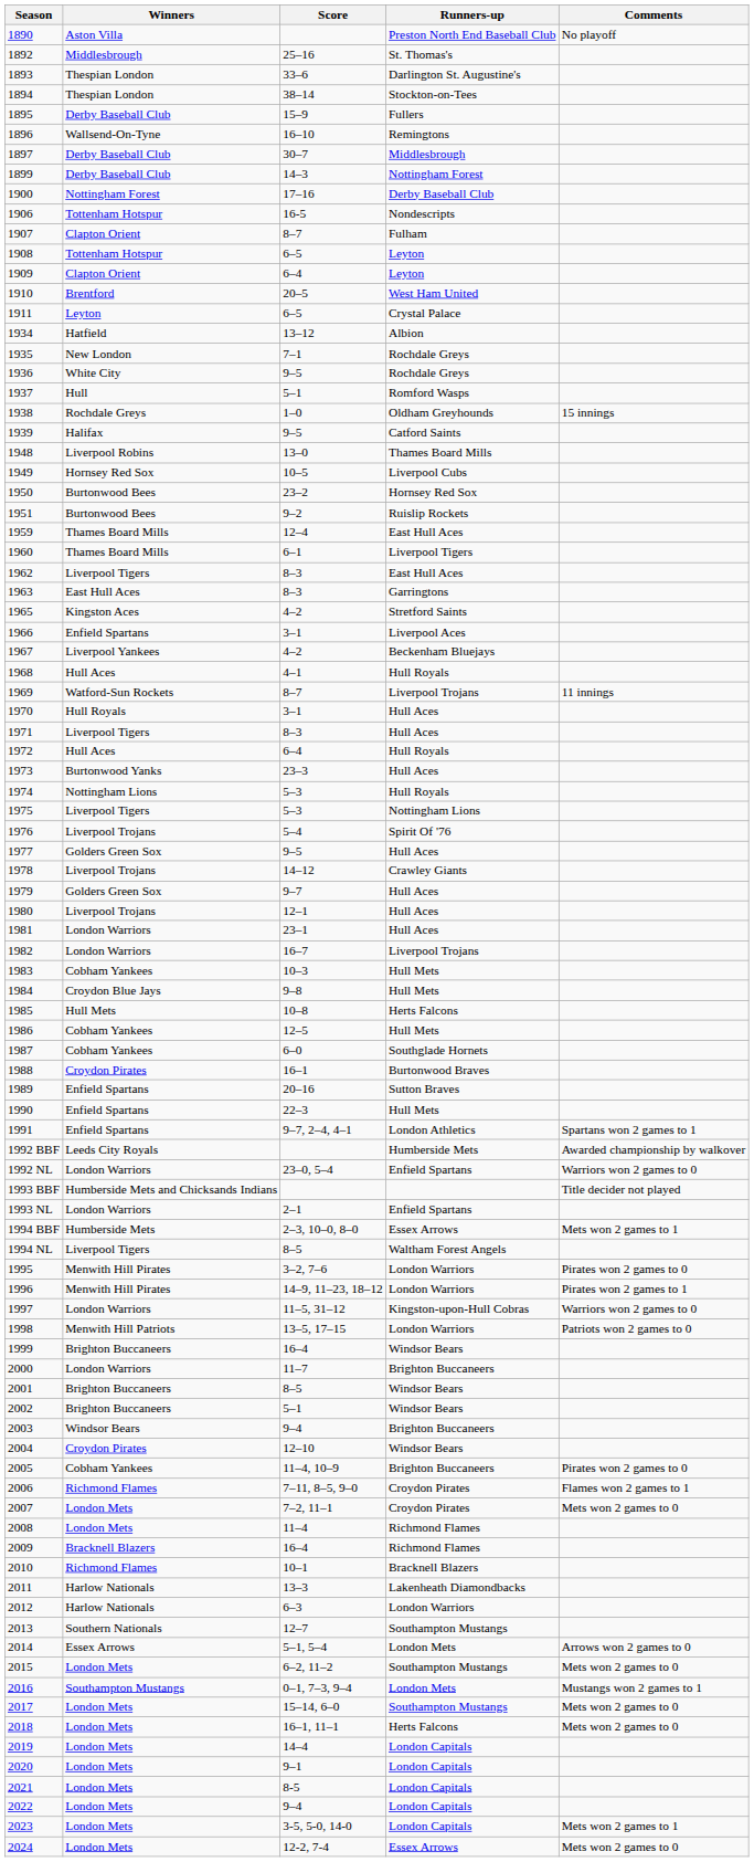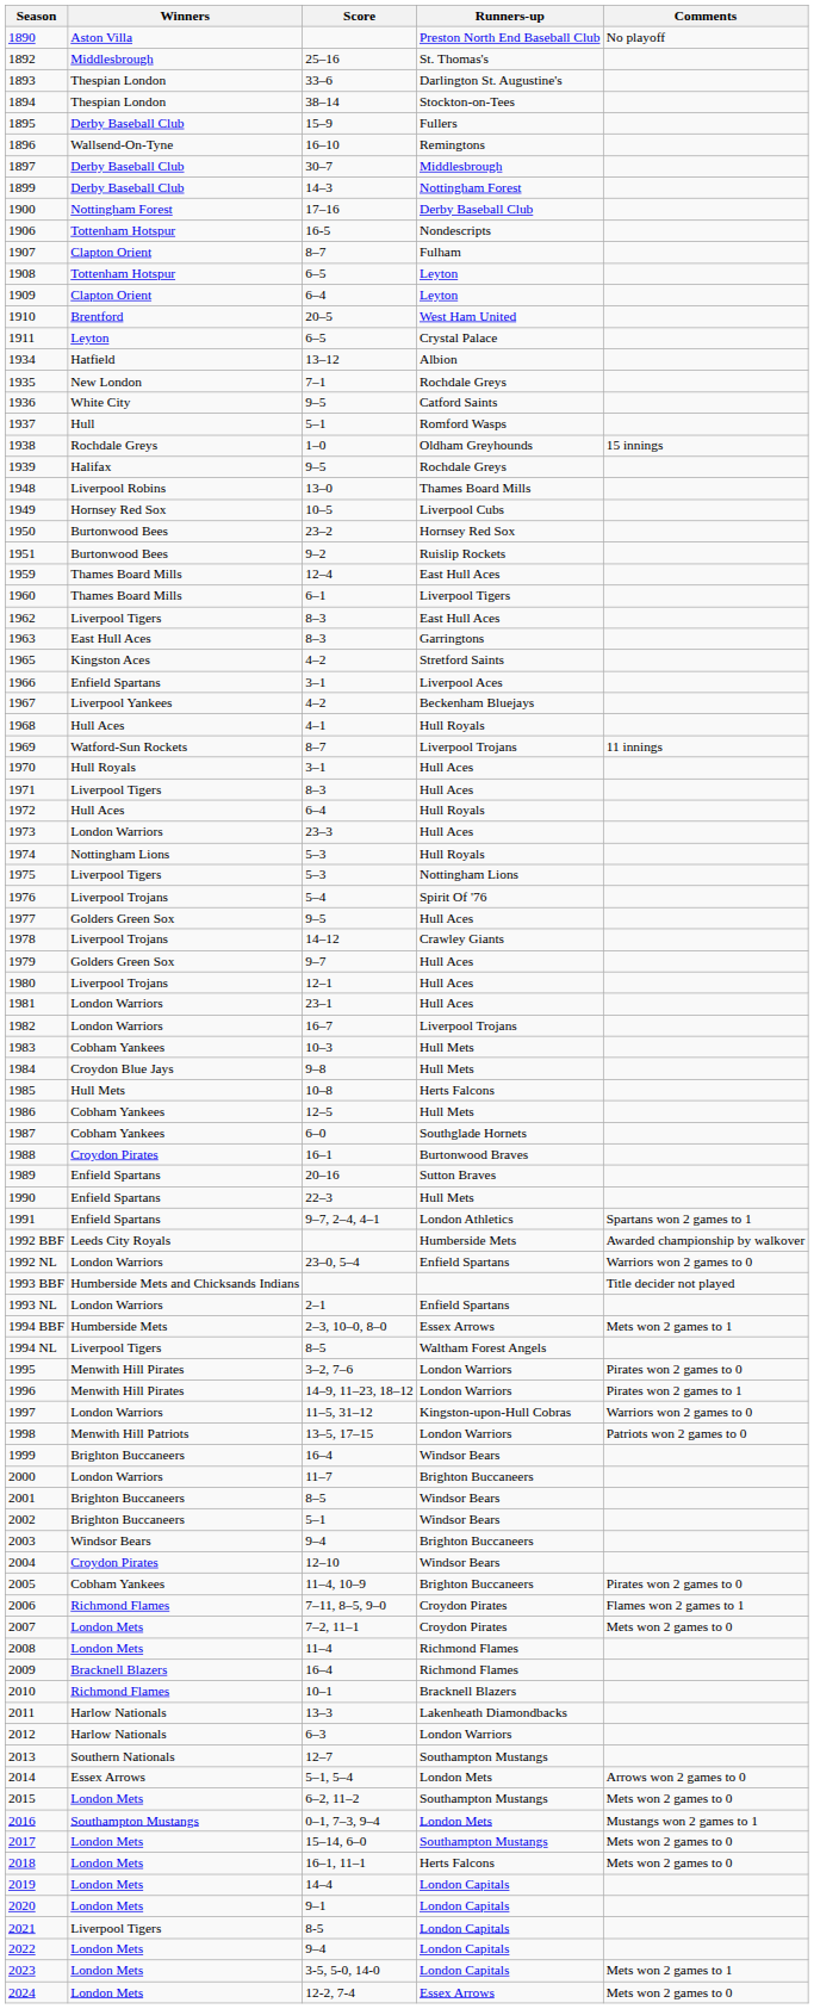 <table class="wikitable sortable">
 <tr>
 <th>Season</th>
 <th>Winners</th>
 <th>Score</th>
 <th>Runners-up</th>
 <th>Comments</th>
 </tr>
 <tr>
 <td><a href='#'>1890</a></td>
 <td><a href='#'>Aston Villa</a></td>
 <td></td>
 <td><a href='#'>Preston North End Baseball Club</a></td>
 <td>No playoff</td>
 </tr>
 <tr>
 <td>1892</td>
 <td><a href='#'>Middlesbrough</a></td>
 <td>25–16</td>
 <td>St. Thomas's</td>
 <td></td>
 </tr>
 <tr>
 <td>1893</td>
 <td>Thespian London</td>
 <td>33–6</td>
 <td>Darlington St. Augustine's</td>
 <td></td>
 </tr>
 <tr>
 <td>1894</td>
 <td>Thespian London</td>
 <td>38–14</td>
 <td>Stockton-on-Tees</td>
 <td></td>
 </tr>
 <tr>
 <td>1895</td>
 <td><a href='#'>Derby Baseball Club</a></td>
 <td>15–9</td>
 <td>Fullers</td>
 <td></td>
 </tr>
 <tr>
 <td>1896</td>
 <td>Wallsend-On-Tyne</td>
 <td>16–10</td>
 <td>Remingtons</td>
 <td></td>
 </tr>
 <tr>
 <td>1897</td>
 <td><a href='#'>Derby Baseball Club</a></td>
 <td>30–7</td>
 <td><a href='#'>Middlesbrough</a></td>
 <td></td>
 </tr>
 <tr>
 <td>1899</td>
 <td><a href='#'>Derby Baseball Club</a></td>
 <td>14–3</td>
 <td><a href='#'>Nottingham Forest</a></td>
 <td></td>
 </tr>
 <tr>
 <td>1900</td>
 <td><a href='#'>Nottingham Forest</a></td>
 <td>17–16</td>
 <td><a href='#'>Derby Baseball Club</a></td>
 <td></td>
 </tr>
 <tr>
 <td>1906</td>
 <td><a href='#'>Tottenham Hotspur</a></td>
 <td>16-5</td>
 <td>Nondescripts</td>
 <td></td>
 </tr>
 <tr>
 <td>1907</td>
 <td><a href='#'>Clapton Orient</a></td>
 <td>8–7</td>
 <td>Fulham</td>
 <td></td>
 </tr>
 <tr>
 <td>1908</td>
 <td><a href='#'>Tottenham Hotspur</a></td>
 <td>6–5</td>
 <td><a href='#'>Leyton</a></td>
 <td></td>
 </tr>
 <tr>
 <td>1909</td>
 <td><a href='#'>Clapton Orient</a></td>
 <td>6–4</td>
 <td><a href='#'>Leyton</a></td>
 <td></td>
 </tr>
 <tr>
 <td>1910</td>
 <td><a href='#'>Brentford</a></td>
 <td>20–5</td>
 <td><a href='#'>West Ham United</a></td>
 <td></td>
 </tr>
 <tr>
 <td>1911</td>
 <td><a href='#'>Leyton</a></td>
 <td>6–5</td>
 <td>Crystal Palace</td>
 <td></td>
 </tr>
 <tr>
 <td>1934</td>
 <td>Hatfield</td>
 <td>13–12</td>
 <td>Albion</td>
 <td></td>
 </tr>
 <tr>
 <td>1935</td>
 <td>New London</td>
 <td>7–1</td>
 <td>Rochdale Greys</td>
 <td></td>
 </tr>
 <tr>
 <td>1936</td>
 <td>White City</td>
 <td>9–5</td>
-<td>Rochdale Greys</td>
+<td>Catford Saints</td>
 <td></td>
 </tr>
 <tr>
 <td>1937</td>
 <td>Hull</td>
 <td>5–1</td>
 <td>Romford Wasps</td>
 <td></td>
 </tr>
 <tr>
 <td>1938</td>
 <td>Rochdale Greys</td>
 <td>1–0</td>
 <td>Oldham Greyhounds</td>
 <td>15 innings</td>
 </tr>
 <tr>
 <td>1939</td>
 <td>Halifax</td>
 <td>9–5</td>
-<td>Catford Saints</td>
+<td>Rochdale Greys</td>
 <td></td>
 </tr>
 <tr>
 <td>1948</td>
 <td>Liverpool Robins</td>
 <td>13–0</td>
 <td>Thames Board Mills</td>
 <td></td>
 </tr>
 <tr>
 <td>1949</td>
 <td>Hornsey Red Sox</td>
 <td>10–5</td>
 <td>Liverpool Cubs</td>
 <td></td>
 </tr>
 <tr>
 <td>1950</td>
 <td>Burtonwood Bees</td>
 <td>23–2</td>
 <td>Hornsey Red Sox</td>
 <td></td>
 </tr>
 <tr>
 <td>1951</td>
 <td>Burtonwood Bees</td>
 <td>9–2</td>
 <td>Ruislip Rockets</td>
 <td></td>
 </tr>
 <tr>
 <td>1959</td>
 <td>Thames Board Mills</td>
 <td>12–4</td>
 <td>East Hull Aces</td>
 <td></td>
 </tr>
 <tr>
 <td>1960</td>
 <td>Thames Board Mills</td>
 <td>6–1</td>
 <td>Liverpool Tigers</td>
 <td></td>
 </tr>
 <tr>
 <td>1962</td>
 <td>Liverpool Tigers</td>
 <td>8–3</td>
 <td>East Hull Aces</td>
 <td></td>
 </tr>
 <tr>
 <td>1963</td>
 <td>East Hull Aces</td>
 <td>8–3</td>
 <td>Garringtons</td>
 <td></td>
 </tr>
 <tr>
 <td>1965</td>
 <td>Kingston Aces</td>
 <td>4–2</td>
 <td>Stretford Saints</td>
 <td></td>
 </tr>
 <tr>
 <td>1966</td>
 <td>Enfield Spartans</td>
 <td>3–1</td>
 <td>Liverpool Aces</td>
 <td></td>
 </tr>
 <tr>
 <td>1967</td>
 <td>Liverpool Yankees</td>
 <td>4–2</td>
 <td>Beckenham Bluejays</td>
 <td></td>
 </tr>
 <tr>
 <td>1968</td>
 <td>Hull Aces</td>
 <td>4–1</td>
 <td>Hull Royals</td>
 <td></td>
 </tr>
 <tr>
 <td>1969</td>
 <td>Watford-Sun Rockets</td>
 <td>8–7</td>
 <td>Liverpool Trojans</td>
 <td>11 innings</td>
 </tr>
 <tr>
 <td>1970</td>
 <td>Hull Royals</td>
 <td>3–1</td>
 <td>Hull Aces</td>
 <td></td>
 </tr>
 <tr>
 <td>1971</td>
 <td>Liverpool Tigers</td>
 <td>8–3</td>
 <td>Hull Aces</td>
 <td></td>
 </tr>
 <tr>
 <td>1972</td>
 <td>Hull Aces</td>
 <td>6–4</td>
 <td>Hull Royals</td>
 <td></td>
 </tr>
 <tr>
 <td>1973</td>
-<td>Burtonwood Yanks</td>
+<td>London Warriors</td>
 <td>23–3</td>
 <td>Hull Aces</td>
 <td></td>
 </tr>
 <tr>
 <td>1974</td>
 <td>Nottingham Lions</td>
 <td>5–3</td>
 <td>Hull Royals</td>
 <td></td>
 </tr>
 <tr>
 <td>1975</td>
 <td>Liverpool Tigers</td>
 <td>5–3</td>
 <td>Nottingham Lions</td>
 <td></td>
 </tr>
 <tr>
 <td>1976</td>
 <td>Liverpool Trojans</td>
 <td>5–4</td>
 <td>Spirit Of '76</td>
 <td></td>
 </tr>
 <tr>
 <td>1977</td>
 <td>Golders Green Sox</td>
 <td>9–5</td>
 <td>Hull Aces</td>
 <td></td>
 </tr>
 <tr>
 <td>1978</td>
 <td>Liverpool Trojans</td>
 <td>14–12</td>
 <td>Crawley Giants</td>
 <td></td>
 </tr>
 <tr>
 <td>1979</td>
 <td>Golders Green Sox</td>
 <td>9–7</td>
 <td>Hull Aces</td>
 <td></td>
 </tr>
 <tr>
 <td>1980</td>
 <td>Liverpool Trojans</td>
 <td>12–1</td>
 <td>Hull Aces</td>
 <td></td>
 </tr>
 <tr>
 <td>1981</td>
 <td>London Warriors</td>
 <td>23–1</td>
 <td>Hull Aces</td>
 <td></td>
 </tr>
 <tr>
 <td>1982</td>
 <td>London Warriors</td>
 <td>16–7</td>
 <td>Liverpool Trojans</td>
 <td></td>
 </tr>
 <tr>
 <td>1983</td>
 <td>Cobham Yankees</td>
 <td>10–3</td>
 <td>Hull Mets</td>
 <td></td>
 </tr>
 <tr>
 <td>1984</td>
 <td>Croydon Blue Jays</td>
 <td>9–8</td>
 <td>Hull Mets</td>
 <td></td>
 </tr>
 <tr>
 <td>1985</td>
 <td>Hull Mets</td>
 <td>10–8</td>
 <td>Herts Falcons</td>
 <td></td>
 </tr>
 <tr>
 <td>1986</td>
 <td>Cobham Yankees</td>
 <td>12–5</td>
 <td>Hull Mets</td>
 <td></td>
 </tr>
 <tr>
 <td>1987</td>
 <td>Cobham Yankees</td>
 <td>6–0</td>
 <td>Southglade Hornets</td>
 <td></td>
 </tr>
 <tr>
 <td>1988</td>
 <td><a href='#'>Croydon Pirates</a></td>
 <td>16–1</td>
 <td>Burtonwood Braves</td>
 <td></td>
 </tr>
 <tr>
 <td>1989</td>
 <td>Enfield Spartans</td>
 <td>20–16</td>
 <td>Sutton Braves</td>
 <td></td>
 </tr>
 <tr>
 <td>1990</td>
 <td>Enfield Spartans</td>
 <td>22–3</td>
 <td>Hull Mets</td>
 <td></td>
 </tr>
 <tr>
 <td>1991</td>
 <td>Enfield Spartans</td>
 <td>9–7, 2–4, 4–1</td>
 <td>London Athletics</td>
 <td>Spartans won 2 games to 1</td>
 </tr>
 <tr>
 <td>1992 BBF</td>
 <td>Leeds City Royals</td>
 <td></td>
 <td>Humberside Mets</td>
 <td>Awarded championship by walkover</td>
 </tr>
 <tr>
 <td>1992 NL</td>
 <td>London Warriors</td>
 <td>23–0, 5–4</td>
 <td>Enfield Spartans</td>
 <td>Warriors won 2 games to 0</td>
 </tr>
 <tr>
 <td>1993 BBF</td>
 <td>Humberside Mets and Chicksands Indians</td>
 <td></td>
 <td></td>
 <td>Title decider not played</td>
 </tr>
 <tr>
 <td>1993 NL</td>
 <td>London Warriors</td>
 <td>2–1</td>
 <td>Enfield Spartans</td>
 <td></td>
 </tr>
 <tr>
 <td>1994 BBF</td>
 <td>Humberside Mets</td>
 <td>2–3, 10–0, 8–0</td>
 <td>Essex Arrows</td>
 <td>Mets won 2 games to 1</td>
 </tr>
 <tr>
 <td>1994 NL</td>
 <td>Liverpool Tigers</td>
 <td>8–5</td>
 <td>Waltham Forest Angels</td>
 <td></td>
 </tr>
 <tr>
 <td>1995</td>
 <td>Menwith Hill Pirates</td>
 <td>3–2, 7–6</td>
 <td>London Warriors</td>
 <td>Pirates won 2 games to 0</td>
 </tr>
 <tr>
 <td>1996</td>
 <td>Menwith Hill Pirates</td>
 <td>14–9, 11–23, 18–12</td>
 <td>London Warriors</td>
 <td>Pirates won 2 games to 1</td>
 </tr>
 <tr>
 <td>1997</td>
 <td>London Warriors</td>
 <td>11–5, 31–12</td>
 <td>Kingston-upon-Hull Cobras</td>
 <td>Warriors won 2 games to 0</td>
 </tr>
 <tr>
 <td>1998</td>
 <td>Menwith Hill Patriots</td>
 <td>13–5, 17–15</td>
 <td>London Warriors</td>
 <td>Patriots won 2 games to 0</td>
 </tr>
 <tr>
 <td>1999</td>
 <td>Brighton Buccaneers</td>
 <td>16–4</td>
 <td>Windsor Bears</td>
 <td></td>
 </tr>
 <tr>
 <td>2000</td>
 <td>London Warriors</td>
 <td>11–7</td>
 <td>Brighton Buccaneers</td>
 <td></td>
 </tr>
 <tr>
 <td>2001</td>
 <td>Brighton Buccaneers</td>
 <td>8–5</td>
 <td>Windsor Bears</td>
 <td></td>
 </tr>
 <tr>
 <td>2002</td>
 <td>Brighton Buccaneers</td>
 <td>5–1</td>
 <td>Windsor Bears</td>
 <td></td>
 </tr>
 <tr>
 <td>2003</td>
 <td>Windsor Bears</td>
 <td>9–4</td>
 <td>Brighton Buccaneers</td>
 <td></td>
 </tr>
 <tr>
 <td>2004</td>
 <td><a href='#'>Croydon Pirates</a></td>
 <td>12–10</td>
 <td>Windsor Bears</td>
 <td></td>
 </tr>
 <tr>
 <td>2005</td>
 <td>Cobham Yankees</td>
 <td>11–4, 10–9</td>
 <td>Brighton Buccaneers</td>
 <td>Pirates won 2 games to 0</td>
 </tr>
 <tr>
 <td>2006</td>
 <td><a href='#'>Richmond Flames</a></td>
 <td>7–11, 8–5, 9–0</td>
 <td>Croydon Pirates</td>
 <td>Flames won 2 games to 1</td>
 </tr>
 <tr>
 <td>2007</td>
 <td><a href='#'>London Mets</a></td>
 <td>7–2, 11–1</td>
 <td>Croydon Pirates</td>
 <td>Mets won 2 games to 0</td>
 </tr>
 <tr>
 <td>2008</td>
 <td><a href='#'>London Mets</a></td>
 <td>11–4</td>
 <td>Richmond Flames</td>
 <td></td>
 </tr>
 <tr>
 <td>2009</td>
 <td><a href='#'>Bracknell Blazers</a></td>
 <td>16–4</td>
 <td>Richmond Flames</td>
 <td></td>
 </tr>
 <tr>
 <td>2010</td>
 <td><a href='#'>Richmond Flames</a></td>
 <td>10–1</td>
 <td>Bracknell Blazers</td>
 <td></td>
 </tr>
 <tr>
 <td>2011</td>
 <td>Harlow Nationals</td>
 <td>13–3</td>
 <td>Lakenheath Diamondbacks</td>
 <td></td>
 </tr>
 <tr>
 <td>2012</td>
 <td>Harlow Nationals</td>
 <td>6–3</td>
 <td>London Warriors</td>
 <td></td>
 </tr>
 <tr>
 <td>2013</td>
 <td>Southern Nationals</td>
 <td>12–7</td>
 <td>Southampton Mustangs</td>
 <td></td>
 </tr>
 <tr>
 <td>2014</td>
 <td>Essex Arrows</td>
 <td>5–1, 5–4</td>
 <td>London Mets</td>
 <td>Arrows won 2 games to 0</td>
 </tr>
 <tr>
 <td>2015</td>
 <td><a href='#'>London Mets</a></td>
 <td>6–2, 11–2</td>
 <td>Southampton Mustangs</td>
 <td>Mets won 2 games to 0</td>
 </tr>
 <tr>
 <td><a href='#'>2016</a></td>
 <td><a href='#'>Southampton Mustangs</a></td>
 <td>0–1, 7–3, 9–4</td>
 <td><a href='#'>London Mets</a></td>
 <td>Mustangs won 2 games to 1</td>
 </tr>
 <tr>
 <td><a href='#'>2017</a></td>
 <td><a href='#'>London Mets</a></td>
 <td>15–14, 6–0</td>
 <td><a href='#'>Southampton Mustangs</a></td>
 <td>Mets won 2 games to 0</td>
 </tr>
 <tr>
 <td><a href='#'>2018</a></td>
 <td><a href='#'>London Mets</a></td>
 <td>16–1, 11–1</td>
 <td>Herts Falcons</td>
 <td>Mets won 2 games to 0</td>
 </tr>
 <tr>
 <td><a href='#'>2019</a></td>
 <td><a href='#'>London Mets</a></td>
 <td>14–4</td>
 <td><a href='#'>London Capitals</a></td>
 <td></td>
 </tr>
 <tr>
 <td><a href='#'>2020</a></td>
 <td><a href='#'>London Mets</a></td>
 <td>9–1</td>
 <td><a href='#'>London Capitals</a></td>
 <td></td>
 </tr>
 <tr>
 <td><a href='#'>2021</a></td>
-<td><a href='#'>London Mets</a></td>
+<td>Liverpool Tigers</td>
 <td>8-5</td>
 <td><a href='#'>London Capitals</a></td>
 <td></td>
 </tr>
 <tr>
 <td><a href='#'>2022</a></td>
 <td><a href='#'>London Mets</a></td>
 <td>9–4</td>
 <td><a href='#'>London Capitals</a></td>
 <td></td>
 </tr>
 <tr>
 <td><a href='#'>2023</a></td>
 <td><a href='#'>London Mets</a></td>
 <td>3-5, 5-0, 14-0</td>
 <td><a href='#'>London Capitals</a></td>
 <td>Mets won 2 games to 1</td>
 </tr>
 <tr>
 <td><a href='#'>2024</a></td>
 <td><a href='#'>London Mets</a></td>
 <td>12-2, 7-4</td>
 <td><a href='#'>Essex Arrows</a></td>
 <td>Mets won 2 games to 0</td>
 </tr>
 </table>
